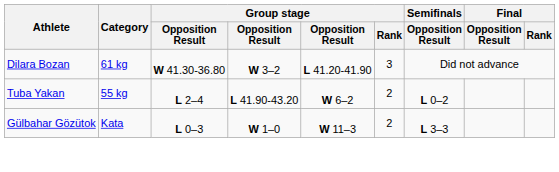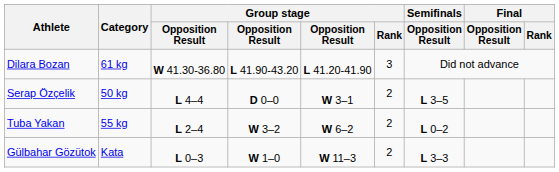 <table class="wikitable" style="text-align:center; font-size:90%">
 <tr>
 <th rowspan=2>Athlete</th>
 <th rowspan=2>Category</th>
 <th colspan=4>Group stage</th>
 <th>Semifinals</th>
 <th colspan=2>Final</th>
 </tr>
 <tr style="font-size:95%">
 <th>Opposition<br>Result</th>
 <th>Opposition<br>Result</th>
 <th>Opposition<br>Result</th>
 <th>Rank</th>
 <th>Opposition<br>Result</th>
 <th>Opposition<br>Result</th>
 <th>Rank</th>
 </tr>
 <tr>
 <td align=left><a href='#'>Dilara Bozan</a></td>
 <td align=left><a href='#'>61 kg</a></td>
 <td><br><strong>W</strong> 41.30-36.80</td>
-<td><br><strong>W</strong> 3–2</td>
+<td><br><strong>L</strong> 41.90-43.20</td>
 <td><br><strong>L</strong> 41.20-41.90</td>
 <td>3</td>
 <td colspan=3>Did not advance</td>
+</tr>
+<tr align=center>
+<td align=left><a href='#'>Serap Özçelik</a></td>
+<td align=left><a href='#'>50 kg</a></td>
+<td><br><strong>L</strong> 4–4</td>
+<td><br><strong>D</strong> 0–0</td>
+<td><br><strong>W</strong> 3–1</td>
+<td>2</td>
+<td><br><strong>L</strong> 3–5</td>
+<td></td>
+<td></td>
 </tr>
 <tr>
 <td align=left><a href='#'>Tuba Yakan</a></td>
 <td align=left><a href='#'>55 kg</a></td>
 <td><br><strong>L</strong> 2–4</td>
-<td><br><strong>L</strong> 41.90-43.20</td>
+<td><br><strong>W</strong> 3–2</td>
 <td><br><strong>W</strong> 6–2</td>
 <td>2</td>
 <td><br><strong>L</strong> 0–2</td>
 <td></td>
 <td></td>
 </tr>
 <tr>
 <td align=left><a href='#'>Gülbahar Gözütok</a></td>
 <td align=left><a href='#'>Kata</a></td>
 <td><br><strong>L</strong> 0–3</td>
 <td><br><strong>W</strong> 1–0</td>
 <td><br><strong>W</strong> 11–3</td>
 <td>2</td>
 <td><br><strong>L</strong> 3–3</td>
 <td></td>
 <td></td>
 </tr>
 </table>
